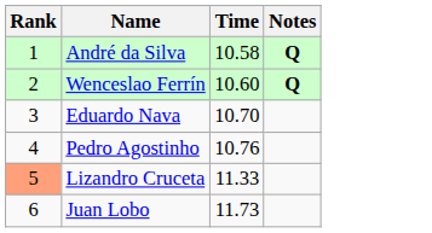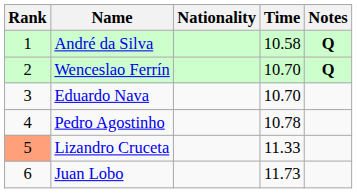 <table class="wikitable sortable" style="text-align:center">
 <tr>
 <th>Rank</th>
 <th>Name</th>
+<th>Nationality</th>
 <th>Time</th>
 <th>Notes</th>
 </tr>
 <tr bgcolor=ccffcc>
 <td align=center>1</td>
 <td align=left><a href='#'>André da Silva</a></td>
+<td align=left></td>
 <td>10.58</td>
 <td><strong>Q</strong></td>
 </tr>
 <tr bgcolor=ccffcc>
 <td align=center>2</td>
 <td align=left><a href='#'>Wenceslao Ferrín</a></td>
-<td>10.60</td>
+<td align=left></td>
+<td>10.70</td>
 <td><strong>Q</strong></td>
 </tr>
 <tr>
 <td align=center>3</td>
 <td align=left><a href='#'>Eduardo Nava</a></td>
+<td align=left></td>
 <td>10.70</td>
 <td></td>
 </tr>
 <tr>
 <td align=center>4</td>
 <td align=left><a href='#'>Pedro Agostinho</a></td>
-<td>10.76</td>
+<td align=left></td>
+<td>10.78</td>
 <td></td>
 </tr>
 <tr>
 <td align=center style="background: lightsalmon;">5</td>
 <td align=left><a href='#'>Lizandro Cruceta</a></td>
+<td align=left></td>
 <td>11.33</td>
 <td></td>
 </tr>
 <tr>
 <td align=center>6</td>
 <td align=left><a href='#'>Juan Lobo</a></td>
+<td align=left></td>
 <td>11.73</td>
 <td></td>
 </tr>
 </table>
